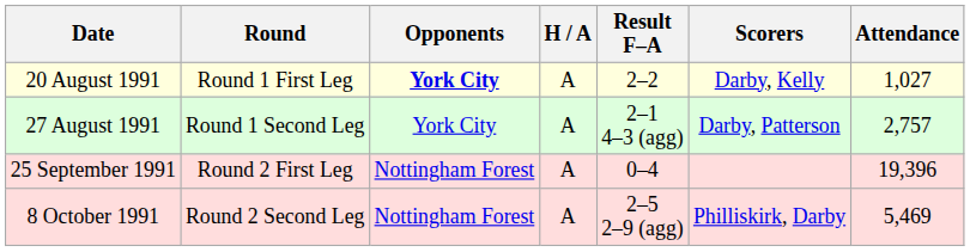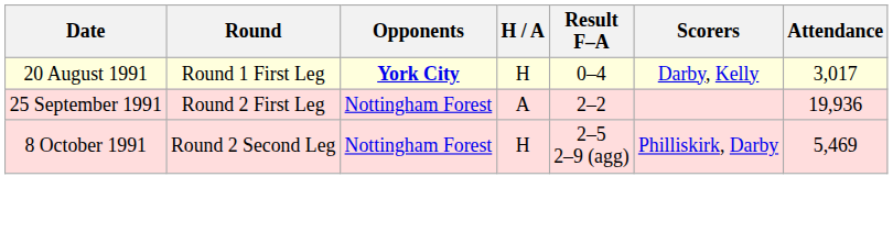 <table class="wikitable" style="text-align:center">
 <tr>
 <th>Date</th>
 <th>Round</th>
 <th>Opponents</th>
 <th>H / A</th>
 <th>Result<br>F–A</th>
 <th>Scorers</th>
 <th>Attendance</th>
 </tr>
 <tr bgcolor="#ffffdd">
 <td>20 August 1991</td>
 <td>Round 1 First Leg</td>
 <td><strong><a href='#'>York City</a></strong></td>
-<td>A</td>
-<td>2–2</td>
+<td>H</td>
+<td>0–4</td>
 <td><a href='#'>Darby</a>, <a href='#'>Kelly</a></td>
-<td>1,027</td>
-</tr>
-<tr bgcolor="#ddffdd">
-<td>27 August 1991</td>
-<td>Round 1 Second Leg</td>
-<td><a href='#'>York City</a></td>
-<td>A</td>
-<td>2–1<br>4–3 (agg)</td>
-<td><a href='#'>Darby</a>, <a href='#'>Patterson</a></td>
-<td>2,757</td>
+<td>3,017</td>
 </tr>
 <tr bgcolor="#ffdddd">
 <td>25 September 1991</td>
 <td>Round 2 First Leg</td>
 <td><a href='#'>Nottingham Forest</a></td>
 <td>A</td>
-<td>0–4</td>
+<td>2–2</td>
 <td></td>
-<td>19,396</td>
+<td>19,936</td>
 </tr>
 <tr bgcolor="#ffdddd">
 <td>8 October 1991</td>
 <td>Round 2 Second Leg</td>
 <td><a href='#'>Nottingham Forest</a></td>
-<td>A</td>
+<td>H</td>
 <td>2–5<br>2–9 (agg)</td>
 <td><a href='#'>Philliskirk</a>, <a href='#'>Darby</a></td>
 <td>5,469</td>
 </tr>
 </table>
